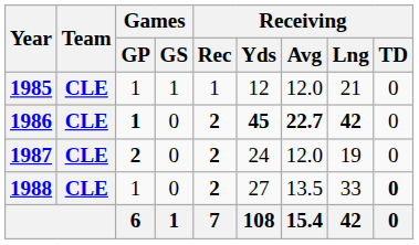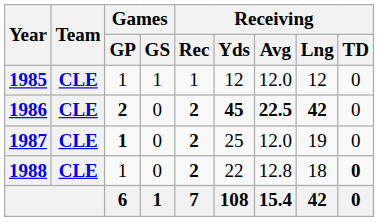 <table class="wikitable" style="text-align:center">
 <tr>
 <th rowspan="2">Year</th>
 <th rowspan="2">Team</th>
 <th colspan="2">Games</th>
 <th colspan="5">Receiving</th>
 </tr>
 <tr>
 <th>GP</th>
 <th>GS</th>
 <th>Rec</th>
 <th>Yds</th>
 <th>Avg</th>
 <th>Lng</th>
 <th>TD</th>
 </tr>
 <tr>
 <th><a href='#'>1985</a></th>
 <th><a href='#'>CLE</a></th>
 <td>1</td>
 <td>1</td>
 <td>1</td>
 <td>12</td>
 <td>12.0</td>
-<td>21</td>
+<td>12</td>
 <td>0</td>
 </tr>
 <tr>
 <th><a href='#'>1986</a></th>
 <th><a href='#'>CLE</a></th>
-<td><strong>1</strong></td>
+<td><strong>2</strong></td>
 <td>0</td>
 <td><strong>2</strong></td>
 <td><strong>45</strong></td>
-<td><strong>22.7</strong></td>
+<td><strong>22.5</strong></td>
 <td><strong>42</strong></td>
 <td>0</td>
 </tr>
 <tr>
 <th><a href='#'>1987</a></th>
 <th><a href='#'>CLE</a></th>
-<td><strong>2</strong></td>
+<td><strong>1</strong></td>
 <td>0</td>
 <td><strong>2</strong></td>
-<td>24</td>
+<td>25</td>
 <td>12.0</td>
 <td>19</td>
 <td>0</td>
 </tr>
 <tr>
 <th><a href='#'>1988</a></th>
 <th><a href='#'>CLE</a></th>
 <td>1</td>
 <td>0</td>
 <td><strong>2</strong></td>
-<td>27</td>
-<td>13.5</td>
-<td>33</td>
+<td>22</td>
+<td>12.8</td>
+<td>18</td>
 <td><strong>0</strong></td>
 </tr>
 <tr>
 <th colspan="2"></th>
 <th>6</th>
 <th>1</th>
 <th>7</th>
 <th>108</th>
 <th>15.4</th>
 <th>42</th>
 <th>0</th>
 </tr>
 </table>
